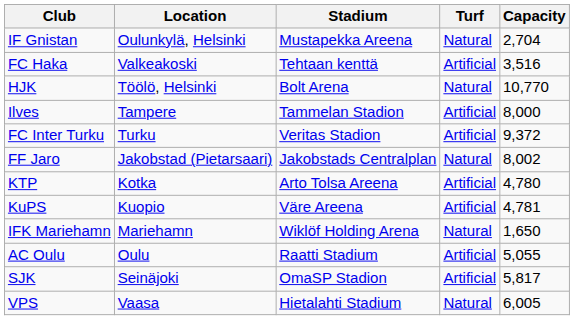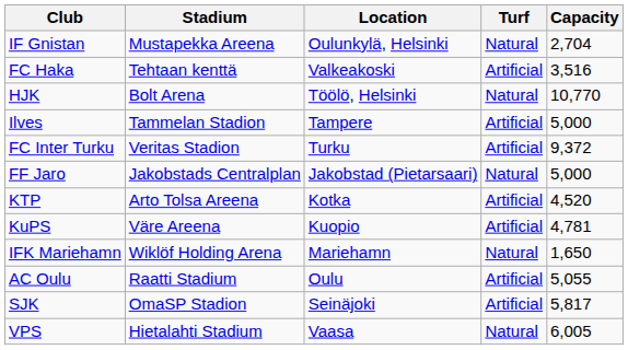 <table class="wikitable sortable">
 <tr>
 <th>Club</th>
+<th>Stadium</th>
 <th>Location</th>
-<th>Stadium</th>
 <th>Turf</th>
 <th>Capacity</th>
 </tr>
 <tr>
 <td><a href='#'>IF Gnistan</a></td>
+<td><a href='#'>Mustapekka Areena</a></td>
 <td><a href='#'>Oulunkylä</a>, <a href='#'>Helsinki</a></td>
-<td><a href='#'>Mustapekka Areena</a></td>
 <td><a href='#'>Natural</a></td>
 <td>2,704</td>
 </tr>
 <tr>
 <td><a href='#'>FC Haka</a></td>
+<td><a href='#'>Tehtaan kenttä</a></td>
 <td><a href='#'>Valkeakoski</a></td>
-<td><a href='#'>Tehtaan kenttä</a></td>
 <td><a href='#'>Artificial</a></td>
 <td>3,516</td>
 </tr>
 <tr>
 <td><a href='#'>HJK</a></td>
+<td><a href='#'>Bolt Arena</a></td>
 <td><a href='#'>Töölö</a>, <a href='#'>Helsinki</a></td>
-<td><a href='#'>Bolt Arena</a></td>
 <td><a href='#'>Natural</a></td>
 <td>10,770</td>
 </tr>
 <tr>
 <td><a href='#'>Ilves</a></td>
+<td><a href='#'>Tammelan Stadion</a></td>
 <td><a href='#'>Tampere</a></td>
-<td><a href='#'>Tammelan Stadion</a></td>
 <td><a href='#'>Artificial</a></td>
-<td>8,000</td>
+<td>5,000</td>
 </tr>
 <tr>
 <td><a href='#'>FC Inter Turku</a></td>
+<td><a href='#'>Veritas Stadion</a></td>
 <td><a href='#'>Turku</a></td>
-<td><a href='#'>Veritas Stadion</a></td>
 <td><a href='#'>Artificial</a></td>
 <td>9,372</td>
 </tr>
 <tr>
 <td><a href='#'>FF Jaro</a></td>
+<td><a href='#'>Jakobstads Centralplan</a></td>
 <td><a href='#'>Jakobstad (Pietarsaari)</a></td>
-<td><a href='#'>Jakobstads Centralplan</a></td>
 <td><a href='#'>Natural</a></td>
-<td>8,002</td>
+<td>5,000</td>
 </tr>
 <tr>
 <td><a href='#'>KTP</a></td>
+<td><a href='#'>Arto Tolsa Areena</a></td>
 <td><a href='#'>Kotka</a></td>
-<td><a href='#'>Arto Tolsa Areena</a></td>
 <td><a href='#'>Artificial</a></td>
-<td>4,780</td>
+<td>4,520</td>
 </tr>
 <tr>
 <td><a href='#'>KuPS</a></td>
+<td><a href='#'>Väre Areena</a></td>
 <td><a href='#'>Kuopio</a></td>
-<td><a href='#'>Väre Areena</a></td>
 <td><a href='#'>Artificial</a></td>
 <td>4,781</td>
 </tr>
 <tr>
 <td><a href='#'>IFK Mariehamn</a></td>
+<td><a href='#'>Wiklöf Holding Arena</a></td>
 <td><a href='#'>Mariehamn</a></td>
-<td><a href='#'>Wiklöf Holding Arena</a></td>
 <td><a href='#'>Natural</a></td>
 <td>1,650</td>
 </tr>
 <tr>
 <td><a href='#'>AC Oulu</a></td>
+<td><a href='#'>Raatti Stadium</a></td>
 <td><a href='#'>Oulu</a></td>
-<td><a href='#'>Raatti Stadium</a></td>
 <td><a href='#'>Artificial</a></td>
 <td>5,055</td>
 </tr>
 <tr>
 <td><a href='#'>SJK</a></td>
+<td><a href='#'>OmaSP Stadion</a></td>
 <td><a href='#'>Seinäjoki</a></td>
-<td><a href='#'>OmaSP Stadion</a></td>
 <td><a href='#'>Artificial</a></td>
 <td>5,817</td>
 </tr>
 <tr>
 <td><a href='#'>VPS</a></td>
+<td><a href='#'>Hietalahti Stadium</a></td>
 <td><a href='#'>Vaasa</a></td>
-<td><a href='#'>Hietalahti Stadium</a></td>
 <td><a href='#'>Natural</a></td>
 <td>6,005</td>
 </tr>
 </table>
